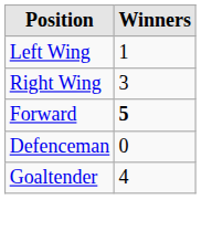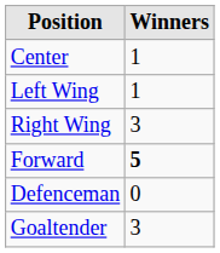 <table class="wikitable">
 <tr>
 <th style="background:#e5e5e5;">Position</th>
 <th style="background:#e5e5e5;">Winners</th>
+</tr>
+<tr>
+<td><a href='#'>Center</a></td>
+<td>1</td>
 </tr>
 <tr>
 <td><a href='#'>Left Wing</a></td>
 <td>1</td>
 </tr>
 <tr>
 <td><a href='#'>Right Wing</a></td>
 <td>3</td>
 </tr>
 <tr>
 <td><a href='#'>Forward</a></td>
 <td><strong>5</strong></td>
 </tr>
 <tr>
 <td><a href='#'>Defenceman</a></td>
 <td>0</td>
 </tr>
 <tr>
 <td><a href='#'>Goaltender</a></td>
-<td>4</td>
+<td>3</td>
 </tr>
 </table>
